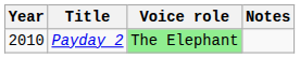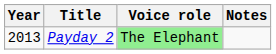 <table class="wikitable sortable">
 <tr>
 <th>Year</th>
 <th>Title</th>
 <th>Voice role</th>
 <th>Notes</th>
 </tr>
 <tr>
-<td>2010</td>
+<td>2013</td>
 <td><em><a href='#'>Payday 2</a></em></td>
 <td style="background: lightgreen;">The Elephant</td>
 <td></td>
 </tr>
 </table>
